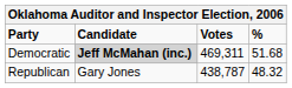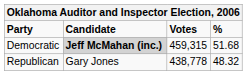 <table class="wikitable">
 <tr>
 <th colspan="4">Oklahoma Auditor and Inspector Election, 2006</th>
 </tr>
 <tr>
 <td><strong>Party</strong></td>
 <td><strong>Candidate</strong></td>
 <td><strong>Votes</strong></td>
 <td><strong>%</strong></td>
 </tr>
 <tr>
 <td>Democratic</td>
 <td style="background: lightgrey;"><strong>Jeff McMahan (inc.)</strong></td>
-<td>469,311</td>
+<td>459,315</td>
 <td>51.68</td>
 </tr>
 <tr>
 <td>Republican</td>
 <td>Gary Jones</td>
-<td>438,787</td>
+<td>438,778</td>
 <td>48.32</td>
 </tr>
 </table>
